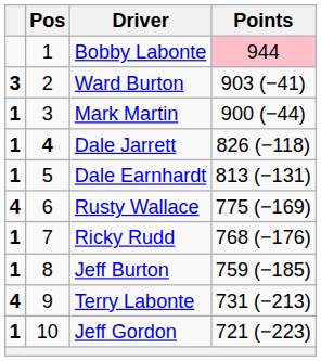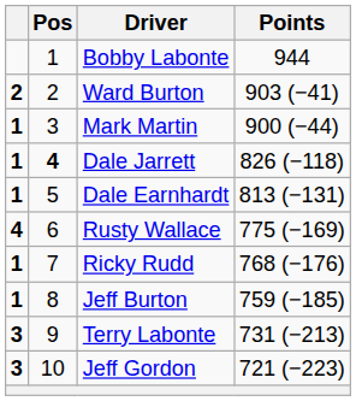 <table class="wikitable" style="font-size: 95%;">
 <tr>
 <th></th>
 <th>Pos</th>
 <th>Driver</th>
 <th>Points</th>
 </tr>
 <tr>
 <td align="left"></td>
 <td style="text-align:center;">1</td>
 <td><a href='#'>Bobby Labonte</a></td>
-<td style="background: pink; text-align:center;">944</td>
+<td style="text-align:center;">944</td>
 </tr>
 <tr>
-<td align="left">  <strong>3</strong></td>
+<td align="left">  <strong>2</strong></td>
 <td style="text-align:center;">2</td>
 <td><a href='#'>Ward Burton</a></td>
 <td style="text-align:center;">903 (−41)</td>
 </tr>
 <tr>
 <td align="left">  <strong>1</strong></td>
 <td style="text-align:center;">3</td>
 <td><a href='#'>Mark Martin</a></td>
 <td style="text-align:center;">900 (−44)</td>
 </tr>
 <tr>
 <td align="left">  <strong>1</strong></td>
 <td style="text-align:center;"><strong>4</strong></td>
 <td><a href='#'>Dale Jarrett</a></td>
 <td style="text-align:center;">826 (−118)</td>
 </tr>
 <tr>
 <td align="left">  <strong>1</strong></td>
 <td style="text-align:center;">5</td>
 <td><a href='#'>Dale Earnhardt</a></td>
 <td style="text-align:center;">813 (−131)</td>
 </tr>
 <tr>
 <td align="left">  <strong>4</strong></td>
 <td style="text-align:center;">6</td>
 <td><a href='#'>Rusty Wallace</a></td>
 <td style="text-align:center;">775 (−169)</td>
 </tr>
 <tr>
 <td align="left">  <strong>1</strong></td>
 <td style="text-align:center;">7</td>
 <td><a href='#'>Ricky Rudd</a></td>
 <td style="text-align:center;">768 (−176)</td>
 </tr>
 <tr>
 <td align="left">  <strong>1</strong></td>
 <td style="text-align:center;">8</td>
 <td><a href='#'>Jeff Burton</a></td>
 <td style="text-align:center;">759 (−185)</td>
 </tr>
 <tr>
-<td align="left">  <strong>4</strong></td>
+<td align="left">  <strong>3</strong></td>
 <td style="text-align:center;">9</td>
 <td><a href='#'>Terry Labonte</a></td>
 <td style="text-align:center;">731 (−213)</td>
 </tr>
 <tr>
-<td align="left">  <strong>1</strong></td>
+<td align="left">  <strong>3</strong></td>
 <td style="text-align:center;">10</td>
 <td><a href='#'>Jeff Gordon</a></td>
 <td style="text-align:center;">721 (−223)</td>
 </tr>
 <tr class="sortbottom">
 <th colspan="9"></th>
 </tr>
 </table>
